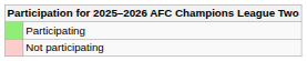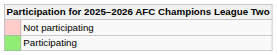 <table class="wikitable">
 <tr>
 <th bgcolor=#f7f8ff colspan=2>Participation for 2025–2026 AFC Champions League Two</th>
 </tr>
 <tr>
+<td bgcolor=#ffcccc width=20></td>
+<td>Not participating</td>
+</tr>
+<tr>
 <td bgcolor=#90ee77 width=20></td>
 <td>Participating</td>
 </tr>
-<tr>
-<td bgcolor=#ffcccc width=20></td>
-<td>Not participating</td>
-</tr>
 </table>
